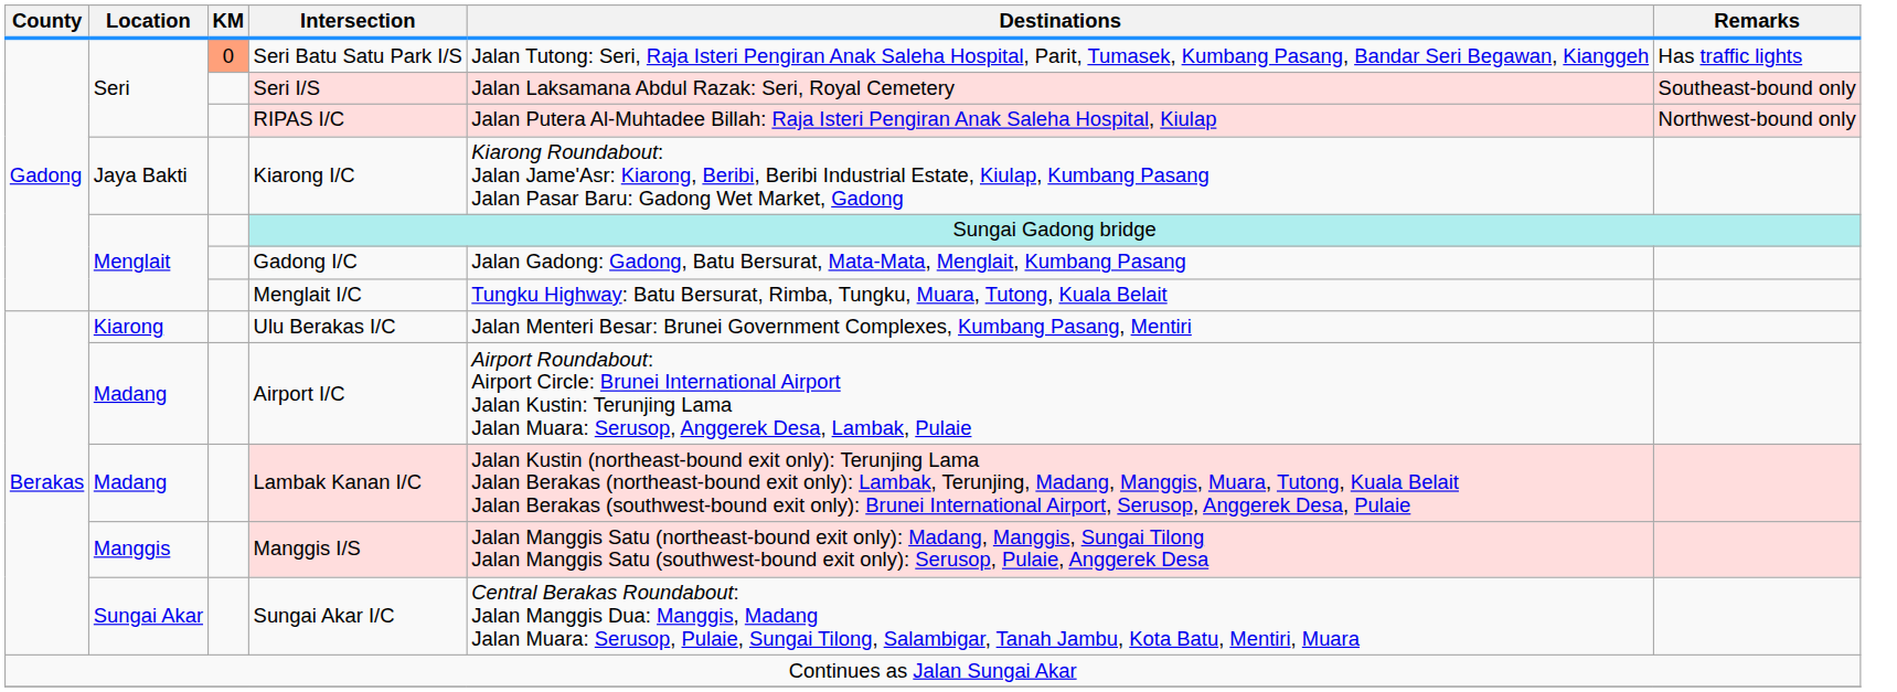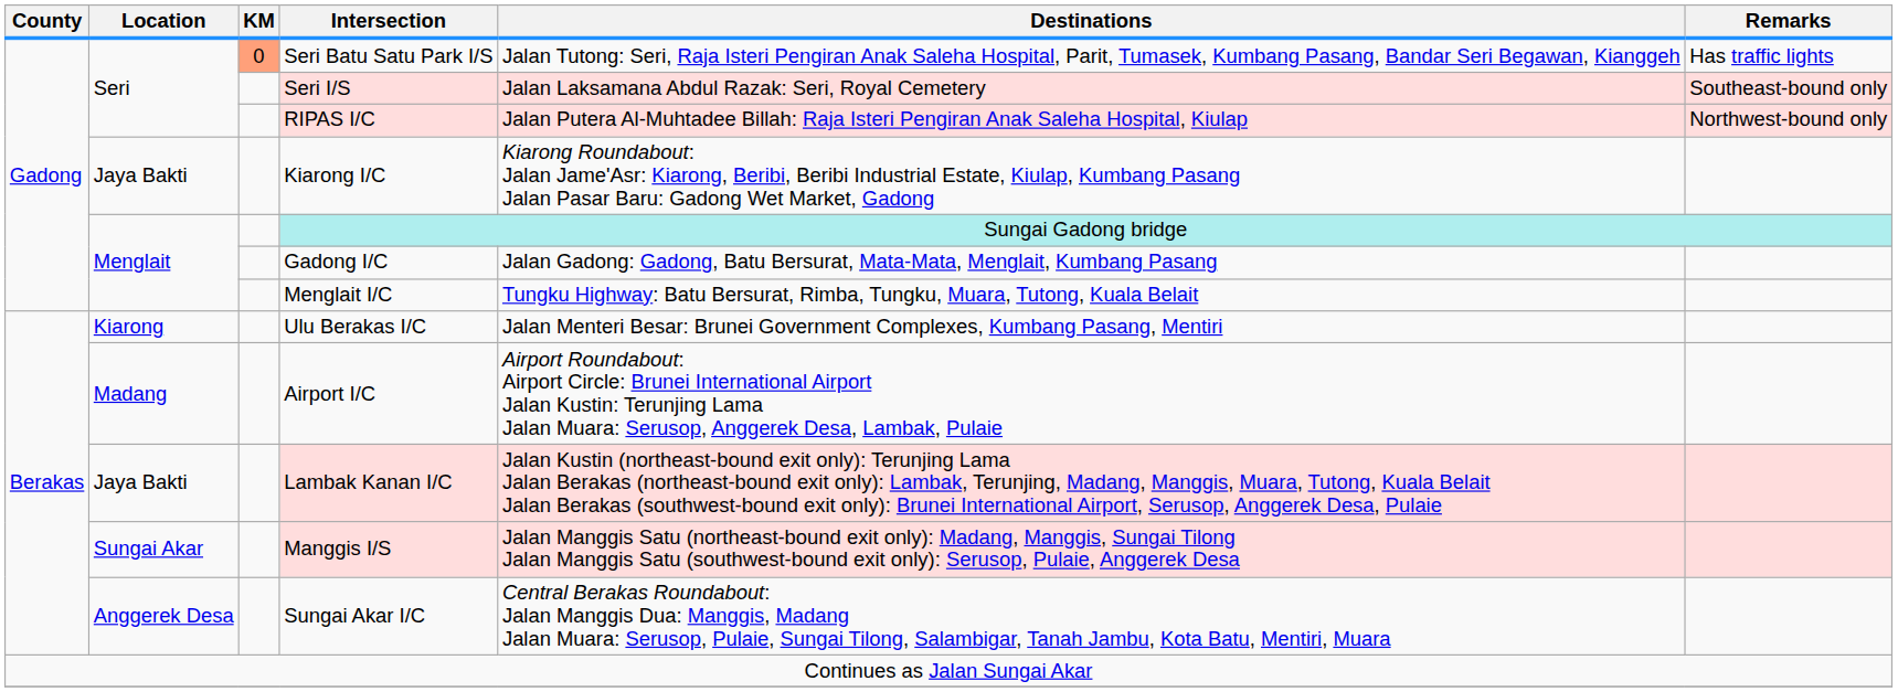 <table class="wikitable">
 <tr>
 <th style="border-bottom:3px solid #1E90FF;">County</th>
 <th style="border-bottom:3px solid #1E90FF;">Location</th>
 <th style="border-bottom:3px solid #1E90FF;">KM</th>
 <th style="border-bottom:3px solid #1E90FF;">Intersection</th>
 <th style="border-bottom:3px solid #1E90FF;">Destinations</th>
 <th style="border-bottom:3px solid #1E90FF;">Remarks</th>
 </tr>
 <tr>
 <td rowspan="7"><a href='#'>Gadong</a></td>
 <td rowspan="3">Seri</td>
 <td style="background: lightsalmon; text-align: center;">0</td>
 <td>Seri Batu Satu Park I/S</td>
 <td>Jalan Tutong: Seri, <a href='#'>Raja Isteri Pengiran Anak Saleha Hospital</a>, Parit, <a href='#'>Tumasek</a>, <a href='#'>Kumbang Pasang</a>, <a href='#'>Bandar Seri Begawan</a>, <a href='#'>Kianggeh</a></td>
 <td>Has <a href='#'>traffic lights</a></td>
 </tr>
 <tr>
 <td style="text-align: center;"></td>
 <td scope="row" style="background:#ffdddd">Seri I/S</td>
 <td scope="row" style="background:#ffdddd">Jalan Laksamana Abdul Razak: Seri, Royal Cemetery</td>
 <td scope="row" style="background:#ffdddd">Southeast-bound only</td>
 </tr>
 <tr>
 <td></td>
 <td scope="row" style="background:#ffdddd">RIPAS I/C</td>
 <td scope="row" style="background:#ffdddd">Jalan Putera Al-Muhtadee Billah: <a href='#'>Raja Isteri Pengiran Anak Saleha Hospital</a>, <a href='#'>Kiulap</a></td>
 <td scope="row" style="background:#ffdddd">Northwest-bound only</td>
 </tr>
 <tr>
 <td>Jaya Bakti</td>
 <td style="text-align: center;"></td>
 <td>Kiarong I/C</td>
 <td><em>Kiarong Roundabout</em>:<br>Jalan Jame'Asr: <a href='#'>Kiarong</a>, <a href='#'>Beribi</a>, Beribi Industrial Estate, <a href='#'>Kiulap</a>, <a href='#'>Kumbang Pasang</a><br>Jalan Pasar Baru: Gadong Wet Market, <a href='#'>Gadong</a></td>
 <td></td>
 </tr>
 <tr>
 <td rowspan="3"><a href='#'>Menglait</a></td>
 <td style="text-align: center;"></td>
 <td colspan="3" style="text-align:center; background:#AFEEEE">Sungai Gadong bridge</td>
 </tr>
 <tr>
 <td style="text-align: center;"></td>
 <td>Gadong I/C</td>
 <td>Jalan Gadong: <a href='#'>Gadong</a>, Batu Bersurat, <a href='#'>Mata-Mata</a>, <a href='#'>Menglait</a>, <a href='#'>Kumbang Pasang</a></td>
 <td></td>
 </tr>
 <tr>
 <td style="text-align: center;"></td>
 <td>Menglait I/C</td>
 <td> <a href='#'>Tungku Highway</a>: Batu Bersurat, Rimba, Tungku, <a href='#'>Muara</a>, <a href='#'>Tutong</a>, <a href='#'>Kuala Belait</a></td>
 <td></td>
 </tr>
 <tr>
 <td rowspan="5"><a href='#'>Berakas</a></td>
 <td><a href='#'>Kiarong</a></td>
 <td style="text-align: center;"></td>
 <td>Ulu Berakas I/C</td>
 <td>Jalan Menteri Besar: Brunei Government Complexes, <a href='#'>Kumbang Pasang</a>, <a href='#'>Mentiri</a></td>
 <td></td>
 </tr>
 <tr>
 <td><a href='#'>Madang</a></td>
 <td style="text-align: center;"></td>
 <td>Airport I/C</td>
 <td><em>Airport Roundabout</em>:<br>Airport Circle: <a href='#'>Brunei International Airport</a><br>Jalan Kustin: Terunjing Lama<br>Jalan Muara: <a href='#'>Serusop</a>, <a href='#'>Anggerek Desa</a>, <a href='#'>Lambak</a>, <a href='#'>Pulaie</a></td>
 <td></td>
 </tr>
 <tr>
-<td><a href='#'>Madang</a></td>
+<td>Jaya Bakti</td>
 <td style="text-align: center;"></td>
 <td scope="row" style="background:#ffdddd">Lambak Kanan I/C</td>
 <td scope="row" style="background:#ffdddd">Jalan Kustin (northeast-bound exit only): Terunjing Lama<br>Jalan Berakas (northeast-bound exit only): <a href='#'>Lambak</a>, Terunjing, <a href='#'>Madang</a>, <a href='#'>Manggis</a>, <a href='#'>Muara</a>, <a href='#'>Tutong</a>, <a href='#'>Kuala Belait</a><br>Jalan Berakas (southwest-bound exit only): <a href='#'>Brunei International Airport</a>, <a href='#'>Serusop</a>, <a href='#'>Anggerek Desa</a>, <a href='#'>Pulaie</a></td>
 <td scope="row" style="background:#ffdddd"></td>
 </tr>
 <tr>
-<td><a href='#'>Manggis</a></td>
+<td><a href='#'>Sungai Akar</a></td>
 <td style="text-align: center;"></td>
 <td scope="row" style="background:#ffdddd">Manggis I/S</td>
 <td scope="row" style="background:#ffdddd">Jalan Manggis Satu (northeast-bound exit only): <a href='#'>Madang</a>, <a href='#'>Manggis</a>, <a href='#'>Sungai Tilong</a><br>Jalan Manggis Satu (southwest-bound exit only): <a href='#'>Serusop</a>, <a href='#'>Pulaie</a>, <a href='#'>Anggerek Desa</a></td>
 <td scope="row" style="background:#ffdddd"></td>
 </tr>
 <tr>
-<td><a href='#'>Sungai Akar</a></td>
+<td><a href='#'>Anggerek Desa</a></td>
 <td style="text-align: center;"></td>
 <td>Sungai Akar I/C</td>
 <td><em>Central Berakas Roundabout</em>:<br>Jalan Manggis Dua: <a href='#'>Manggis</a>, <a href='#'>Madang</a><br>Jalan Muara: <a href='#'>Serusop</a>, <a href='#'>Pulaie</a>, <a href='#'>Sungai Tilong</a>, <a href='#'>Salambigar</a>, <a href='#'>Tanah Jambu</a>, <a href='#'>Kota Batu</a>, <a href='#'>Mentiri</a>, <a href='#'>Muara</a></td>
 <td></td>
 </tr>
 <tr>
 <td colspan="6" style="text-align:center">Continues as <a href='#'>Jalan Sungai Akar</a></td>
 </tr>
 <tr>
 </tr>
 </table>
